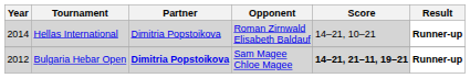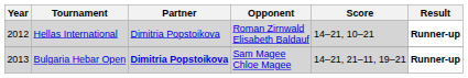 <table class="sortable wikitable" style="font-size: 90%;">
 <tr>
 <th>Year</th>
 <th>Tournament</th>
 <th>Partner</th>
 <th>Opponent</th>
 <th>Score</th>
 <th>Result</th>
 </tr>
 <tr style="background:#D5D5D5">
-<td align="center">2014</td>
+<td align="center">2012</td>
 <td align="left"><a href='#'>Hellas International</a></td>
 <td align="left"> <a href='#'>Dimitria Popstoikova</a></td>
 <td align="left"> <a href='#'>Roman Zirnwald</a> <br>  <a href='#'>Elisabeth Baldauf</a></td>
 <td align="left">14–21, 10–21</td>
 <td style="text-align:left; background:white"> <strong>Runner-up</strong></td>
 </tr>
 <tr>
 </tr>
 <tr style="background:#D5D5D5">
-<td align="center">2012</td>
+<td align="center">2013</td>
 <td align="left"><a href='#'>Bulgaria Hebar Open</a></td>
 <td align="left"><strong> <a href='#'>Dimitria Popstoikova</a></strong></td>
 <td align="left"> <a href='#'>Sam Magee</a> <br>  <a href='#'>Chloe Magee</a></td>
-<td align="left"><strong>14–21, 21–11, 19–21</strong></td>
+<td align="left">14–21, 21–11, 19–21</td>
 <td style="text-align:left; background:white"> <strong>Runner-up</strong></td>
 </tr>
 </table>
